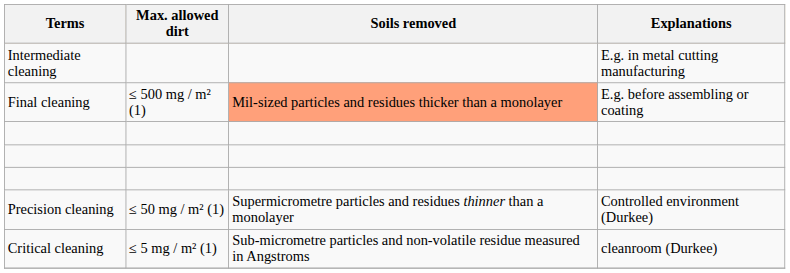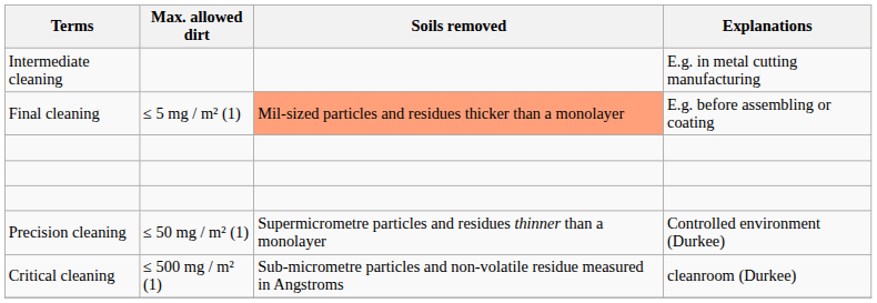 <table class="wikitable">
 <tr ---- bgcolor="#FFDEAD">
 <th>Terms</th>
 <th>Max. allowed dirt </th>
 <th>Soils removed </th>
 <th>Explanations</th>
 </tr>
 <tr>
 <td>Intermediate cleaning</td>
 <td></td>
 <td></td>
 <td>E.g. in metal cutting manufacturing</td>
 </tr>
 <tr>
 <td>Final cleaning</td>
-<td>≤ 500 mg / m² (1)</td>
+<td>≤ 5 mg / m² (1)</td>
 <td style="background: lightsalmon;">Mil-sized particles and residues thicker than a monolayer</td>
 <td>E.g. before assembling or coating</td>
 </tr>
 <tr>
 <td><br></td>
 <td><br></td>
 <td></td>
 <td></td>
 </tr>
 <tr>
 <td><br></td>
 <td><br></td>
 <td></td>
 <td></td>
 </tr>
 <tr>
 <td><br></td>
 <td><br></td>
 <td></td>
 <td></td>
 </tr>
 <tr>
 <td>Precision cleaning</td>
 <td>≤ 50 mg / m² (1)</td>
 <td>Supermicrometre particles and residues <em>thinner</em> than a monolayer</td>
 <td>Controlled environment (Durkee)</td>
 </tr>
 <tr>
 <td>Critical cleaning</td>
-<td>≤ 5 mg / m² (1)</td>
+<td>≤ 500 mg / m² (1)</td>
 <td>Sub-micrometre particles and non-volatile residue measured in Angstroms</td>
 <td>cleanroom (Durkee)</td>
 </tr>
 <tr>
 </tr>
 </table>
